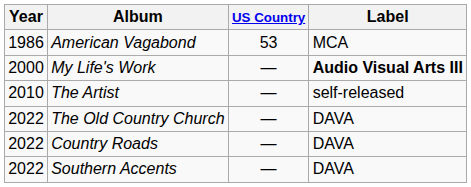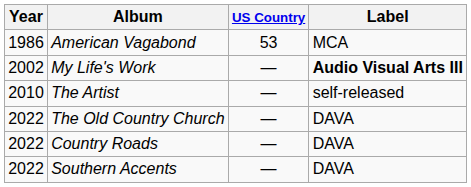 <table class="wikitable">
 <tr>
 <th>Year</th>
 <th>Album</th>
 <th><small><a href='#'>US Country</a></small></th>
 <th>Label</th>
 </tr>
 <tr>
 <td>1986</td>
 <td><em>American Vagabond</em></td>
 <td style="text-align:center;">53</td>
 <td>MCA</td>
 </tr>
 <tr>
-<td>2000</td>
+<td>2002</td>
 <td><em>My Life's Work</em></td>
 <td style="text-align:center;">—</td>
 <td><strong>Audio Visual Arts III</strong></td>
 </tr>
 <tr>
 <td>2010</td>
 <td><em>The Artist</em></td>
 <td style="text-align:center;">—</td>
 <td>self-released</td>
 </tr>
 <tr>
 <td>2022</td>
 <td><em>The Old Country Church</em></td>
 <td style="text-align:center;">—</td>
 <td>DAVA</td>
 </tr>
 <tr>
 <td>2022</td>
 <td><em>Country Roads</em></td>
 <td style="text-align:center;">—</td>
 <td>DAVA</td>
 </tr>
 <tr>
 <td>2022</td>
 <td><em>Southern Accents</em></td>
 <td style="text-align:center;">—</td>
 <td>DAVA</td>
 </tr>
 </table>
